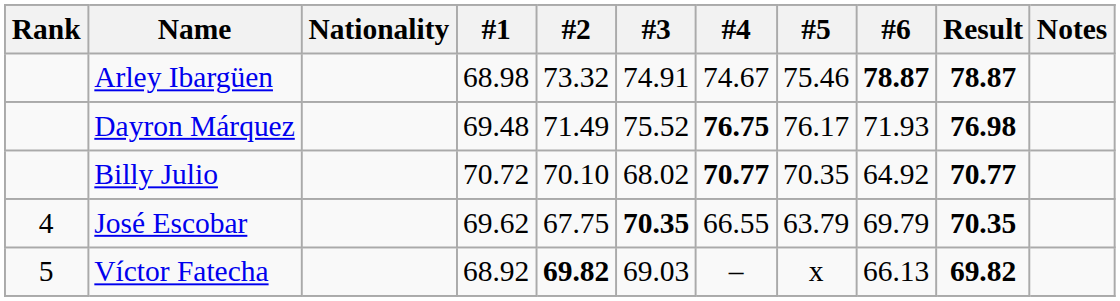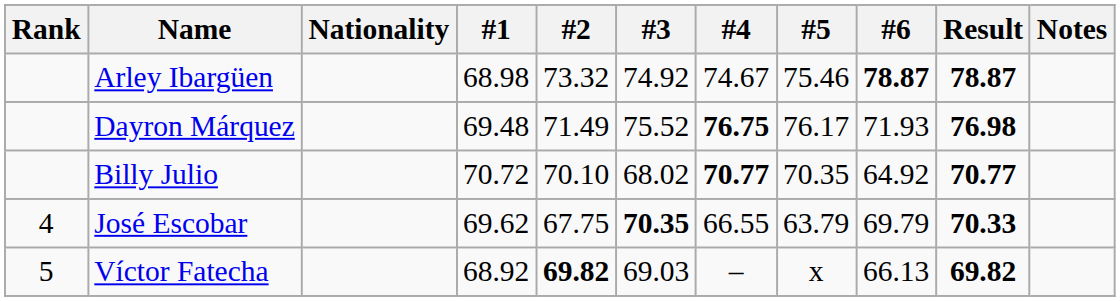 <table class="wikitable sortable" style="text-align:center;font-size:95%">
 <tr>
 <th>Rank</th>
 <th>Name</th>
 <th>Nationality</th>
 <th>#1</th>
 <th>#2</th>
 <th>#3</th>
 <th>#4</th>
 <th>#5</th>
 <th>#6</th>
 <th>Result</th>
 <th>Notes</th>
 </tr>
 <tr>
 <td></td>
 <td align=left><a href='#'>Arley Ibargüen</a></td>
 <td align=left></td>
 <td>68.98</td>
 <td>73.32</td>
-<td>74.91</td>
+<td>74.92</td>
 <td>74.67</td>
 <td>75.46</td>
 <td><strong>78.87</strong></td>
 <td><strong>78.87</strong></td>
 <td></td>
 </tr>
 <tr>
 <td></td>
 <td align=left><a href='#'>Dayron Márquez</a></td>
 <td align=left></td>
 <td>69.48</td>
 <td>71.49</td>
 <td>75.52</td>
 <td><strong>76.75</strong></td>
 <td>76.17</td>
 <td>71.93</td>
 <td><strong>76.98</strong></td>
 <td></td>
 </tr>
 <tr>
 <td></td>
 <td align=left><a href='#'>Billy Julio</a></td>
 <td align=left></td>
 <td>70.72</td>
 <td>70.10</td>
 <td>68.02</td>
 <td><strong>70.77</strong></td>
 <td>70.35</td>
 <td>64.92</td>
 <td><strong>70.77</strong></td>
 <td></td>
 </tr>
 <tr>
 <td>4</td>
 <td align=left><a href='#'>José Escobar</a></td>
 <td align=left></td>
 <td>69.62</td>
 <td>67.75</td>
 <td><strong>70.35</strong></td>
 <td>66.55</td>
 <td>63.79</td>
 <td>69.79</td>
-<td><strong>70.35</strong></td>
+<td><strong>70.33</strong></td>
 <td></td>
 </tr>
 <tr>
 <td>5</td>
 <td align=left><a href='#'>Víctor Fatecha</a></td>
 <td align=left></td>
 <td>68.92</td>
 <td><strong>69.82</strong></td>
 <td>69.03</td>
 <td>–</td>
 <td>x</td>
 <td>66.13</td>
 <td><strong>69.82</strong></td>
 <td></td>
 </tr>
 </table>
